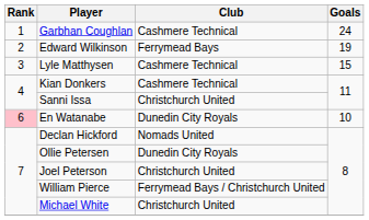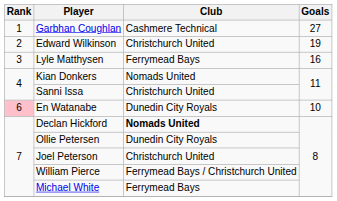 <table class="wikitable" style="text-align:center">
 <tr>
 <th>Rank</th>
 <th>Player</th>
 <th>Club</th>
 <th>Goals</th>
 </tr>
 <tr>
 <td>1</td>
 <td align=left><a href='#'>Garbhan Coughlan</a></td>
 <td align=left>Cashmere Technical</td>
-<td>24</td>
+<td>27</td>
 </tr>
 <tr>
 <td>2</td>
 <td align=left>Edward Wilkinson</td>
-<td align=left>Ferrymead Bays</td>
+<td align=left>Christchurch United</td>
 <td>19</td>
 </tr>
 <tr>
 <td>3</td>
 <td align=left>Lyle Matthysen</td>
-<td align=left>Cashmere Technical</td>
-<td>15</td>
+<td align=left>Ferrymead Bays</td>
+<td>16</td>
 </tr>
 <tr>
 <td rowspan=2>4</td>
 <td align=left>Kian Donkers</td>
-<td align=left>Cashmere Technical</td>
+<td align=left>Nomads United</td>
 <td rowspan=2>11</td>
 </tr>
 <tr>
 <td align=left>Sanni Issa</td>
 <td align=left>Christchurch United</td>
 </tr>
 <tr>
 <td style="background: pink;">6</td>
 <td align=left>En Watanabe</td>
 <td align=left>Dunedin City Royals</td>
 <td>10</td>
 </tr>
 <tr>
 <td rowspan=5>7</td>
 <td align=left>Declan Hickford</td>
-<td align=left>Nomads United</td>
+<td align=left><strong>Nomads United</strong></td>
 <td rowspan=5>8</td>
 </tr>
 <tr>
 <td align=left>Ollie Petersen</td>
 <td align=left>Dunedin City Royals</td>
 </tr>
 <tr>
 <td align=left>Joel Peterson</td>
 <td align=left>Christchurch United</td>
 </tr>
 <tr>
 <td align=left>William Pierce</td>
 <td align=left>Ferrymead Bays / Christchurch United</td>
 </tr>
 <tr>
 <td align=left><a href='#'>Michael White</a></td>
-<td align=left>Christchurch United</td>
+<td align=left>Ferrymead Bays</td>
 </tr>
 <tr>
 </tr>
 </table>
